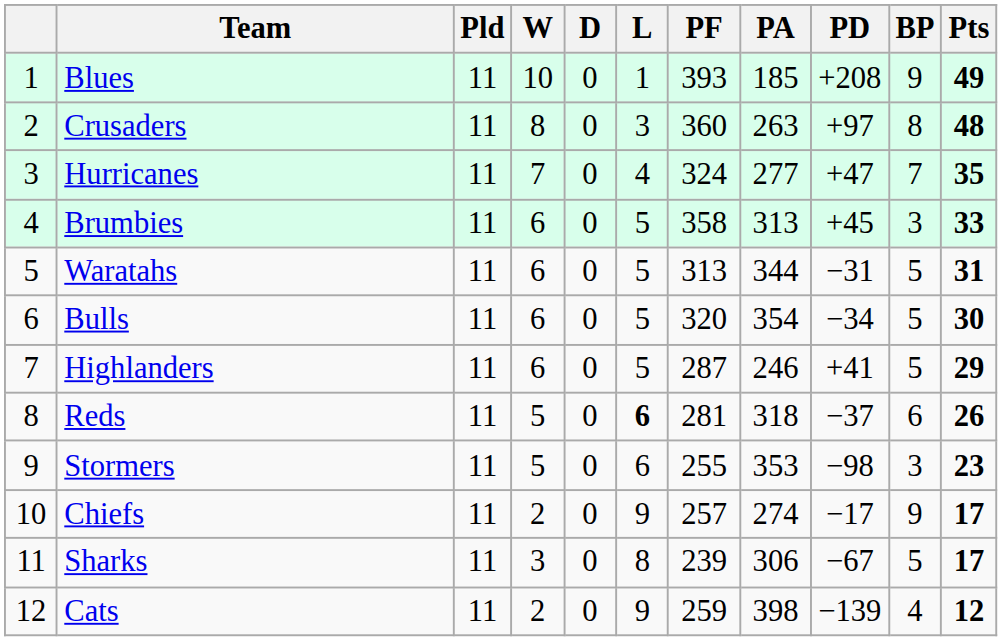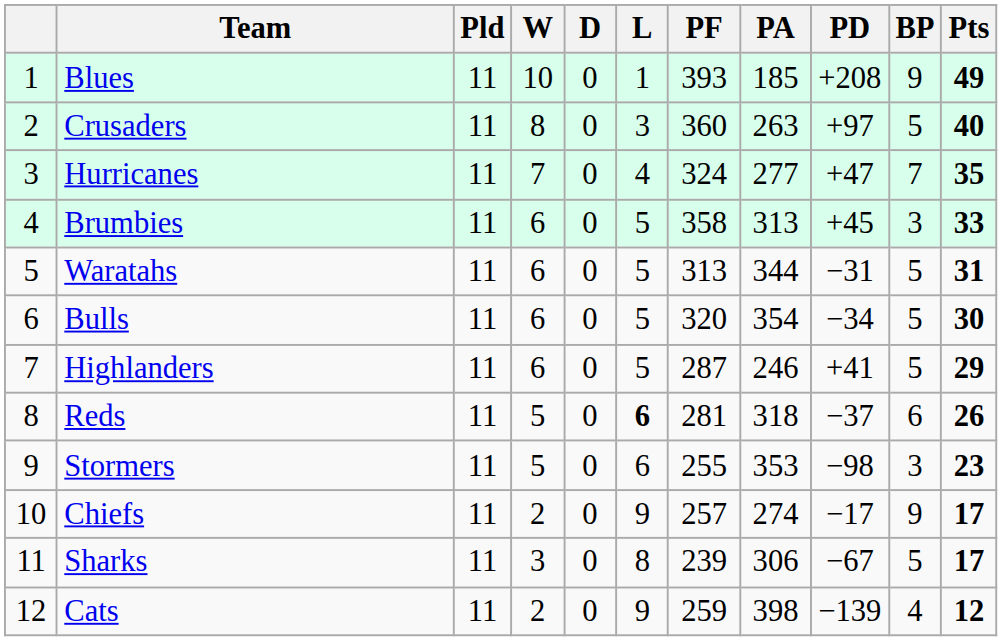 <table class="wikitable" style="text-align:center">
 <tr>
 <th width="20"></th>
 <th width="200">Team</th>
 <th width="20">Pld</th>
 <th width="20">W</th>
 <th width="20">D</th>
 <th width="20">L</th>
 <th width="30">PF</th>
 <th width="30">PA</th>
 <th width="30">PD</th>
 <th width="20">BP</th>
 <th width="20">Pts</th>
 </tr>
 <tr bgcolor=#d8ffeb>
 <td>1</td>
 <td style="text-align:left"> <a href='#'>Blues</a></td>
 <td>11</td>
 <td>10</td>
 <td>0</td>
 <td>1</td>
 <td>393</td>
 <td>185</td>
 <td>+208</td>
 <td>9</td>
 <td><strong>49</strong></td>
 </tr>
 <tr bgcolor=#d8ffeb>
 <td>2</td>
 <td style="text-align:left"> <a href='#'>Crusaders</a></td>
 <td>11</td>
 <td>8</td>
 <td>0</td>
 <td>3</td>
 <td>360</td>
 <td>263</td>
 <td>+97</td>
-<td>8</td>
-<td><strong>48</strong></td>
+<td>5</td>
+<td><strong>40</strong></td>
 </tr>
 <tr bgcolor=#d8ffeb>
 <td>3</td>
 <td style="text-align:left"> <a href='#'>Hurricanes</a></td>
 <td>11</td>
 <td>7</td>
 <td>0</td>
 <td>4</td>
 <td>324</td>
 <td>277</td>
 <td>+47</td>
 <td>7</td>
 <td><strong>35</strong></td>
 </tr>
 <tr bgcolor=#d8ffeb>
 <td>4</td>
 <td style="text-align:left"> <a href='#'>Brumbies</a></td>
 <td>11</td>
 <td>6</td>
 <td>0</td>
 <td>5</td>
 <td>358</td>
 <td>313</td>
 <td>+45</td>
 <td>3</td>
 <td><strong>33</strong></td>
 </tr>
 <tr>
 <td>5</td>
 <td style="text-align:left"> <a href='#'>Waratahs</a></td>
 <td>11</td>
 <td>6</td>
 <td>0</td>
 <td>5</td>
 <td>313</td>
 <td>344</td>
 <td>−31</td>
 <td>5</td>
 <td><strong>31</strong></td>
 </tr>
 <tr>
 <td>6</td>
 <td style="text-align:left"> <a href='#'>Bulls</a></td>
 <td>11</td>
 <td>6</td>
 <td>0</td>
 <td>5</td>
 <td>320</td>
 <td>354</td>
 <td>−34</td>
 <td>5</td>
 <td><strong>30</strong></td>
 </tr>
 <tr>
 <td>7</td>
 <td style="text-align:left"> <a href='#'>Highlanders</a></td>
 <td>11</td>
 <td>6</td>
 <td>0</td>
 <td>5</td>
 <td>287</td>
 <td>246</td>
 <td>+41</td>
 <td>5</td>
 <td><strong>29</strong></td>
 </tr>
 <tr>
 <td>8</td>
 <td style="text-align:left"> <a href='#'>Reds</a></td>
 <td>11</td>
 <td>5</td>
 <td>0</td>
 <td><strong>6</strong></td>
 <td>281</td>
 <td>318</td>
 <td>−37</td>
 <td>6</td>
 <td><strong>26</strong></td>
 </tr>
 <tr>
 <td>9</td>
 <td style="text-align:left"> <a href='#'>Stormers</a></td>
 <td>11</td>
 <td>5</td>
 <td>0</td>
 <td>6</td>
 <td>255</td>
 <td>353</td>
 <td>−98</td>
 <td>3</td>
 <td><strong>23</strong></td>
 </tr>
 <tr>
 <td>10</td>
 <td style="text-align:left"> <a href='#'>Chiefs</a></td>
 <td>11</td>
 <td>2</td>
 <td>0</td>
 <td>9</td>
 <td>257</td>
 <td>274</td>
 <td>−17</td>
 <td>9</td>
 <td><strong>17</strong></td>
 </tr>
 <tr>
 <td>11</td>
 <td style="text-align:left"> <a href='#'>Sharks</a></td>
 <td>11</td>
 <td>3</td>
 <td>0</td>
 <td>8</td>
 <td>239</td>
 <td>306</td>
 <td>−67</td>
 <td>5</td>
 <td><strong>17</strong></td>
 </tr>
 <tr>
 <td>12</td>
 <td style="text-align:left"> <a href='#'>Cats</a></td>
 <td>11</td>
 <td>2</td>
 <td>0</td>
 <td>9</td>
 <td>259</td>
 <td>398</td>
 <td>−139</td>
 <td>4</td>
 <td><strong>12</strong></td>
 </tr>
 </table>
